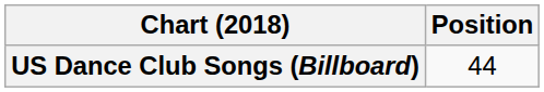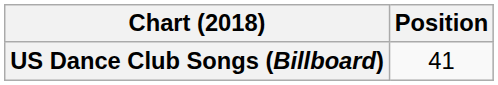 <table class="wikitable plainrowheaders" style="text-align:center">
 <tr>
 <th scope="col">Chart (2018)</th>
 <th scope="col">Position</th>
 </tr>
 <tr>
 <th scope="row">US Dance Club Songs (<em>Billboard</em>)</th>
-<td>44</td>
+<td>41</td>
 </tr>
 </table>
